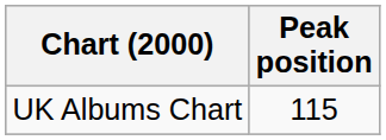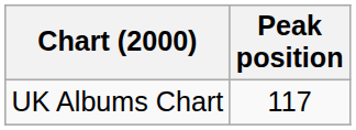 <table class="wikitable sortable">
 <tr>
 <th>Chart (2000)</th>
 <th>Peak<br>position</th>
 </tr>
 <tr>
 <td align="left">UK Albums Chart</td>
-<td style="text-align:center;">115</td>
+<td style="text-align:center;">117</td>
 </tr>
 </table>
